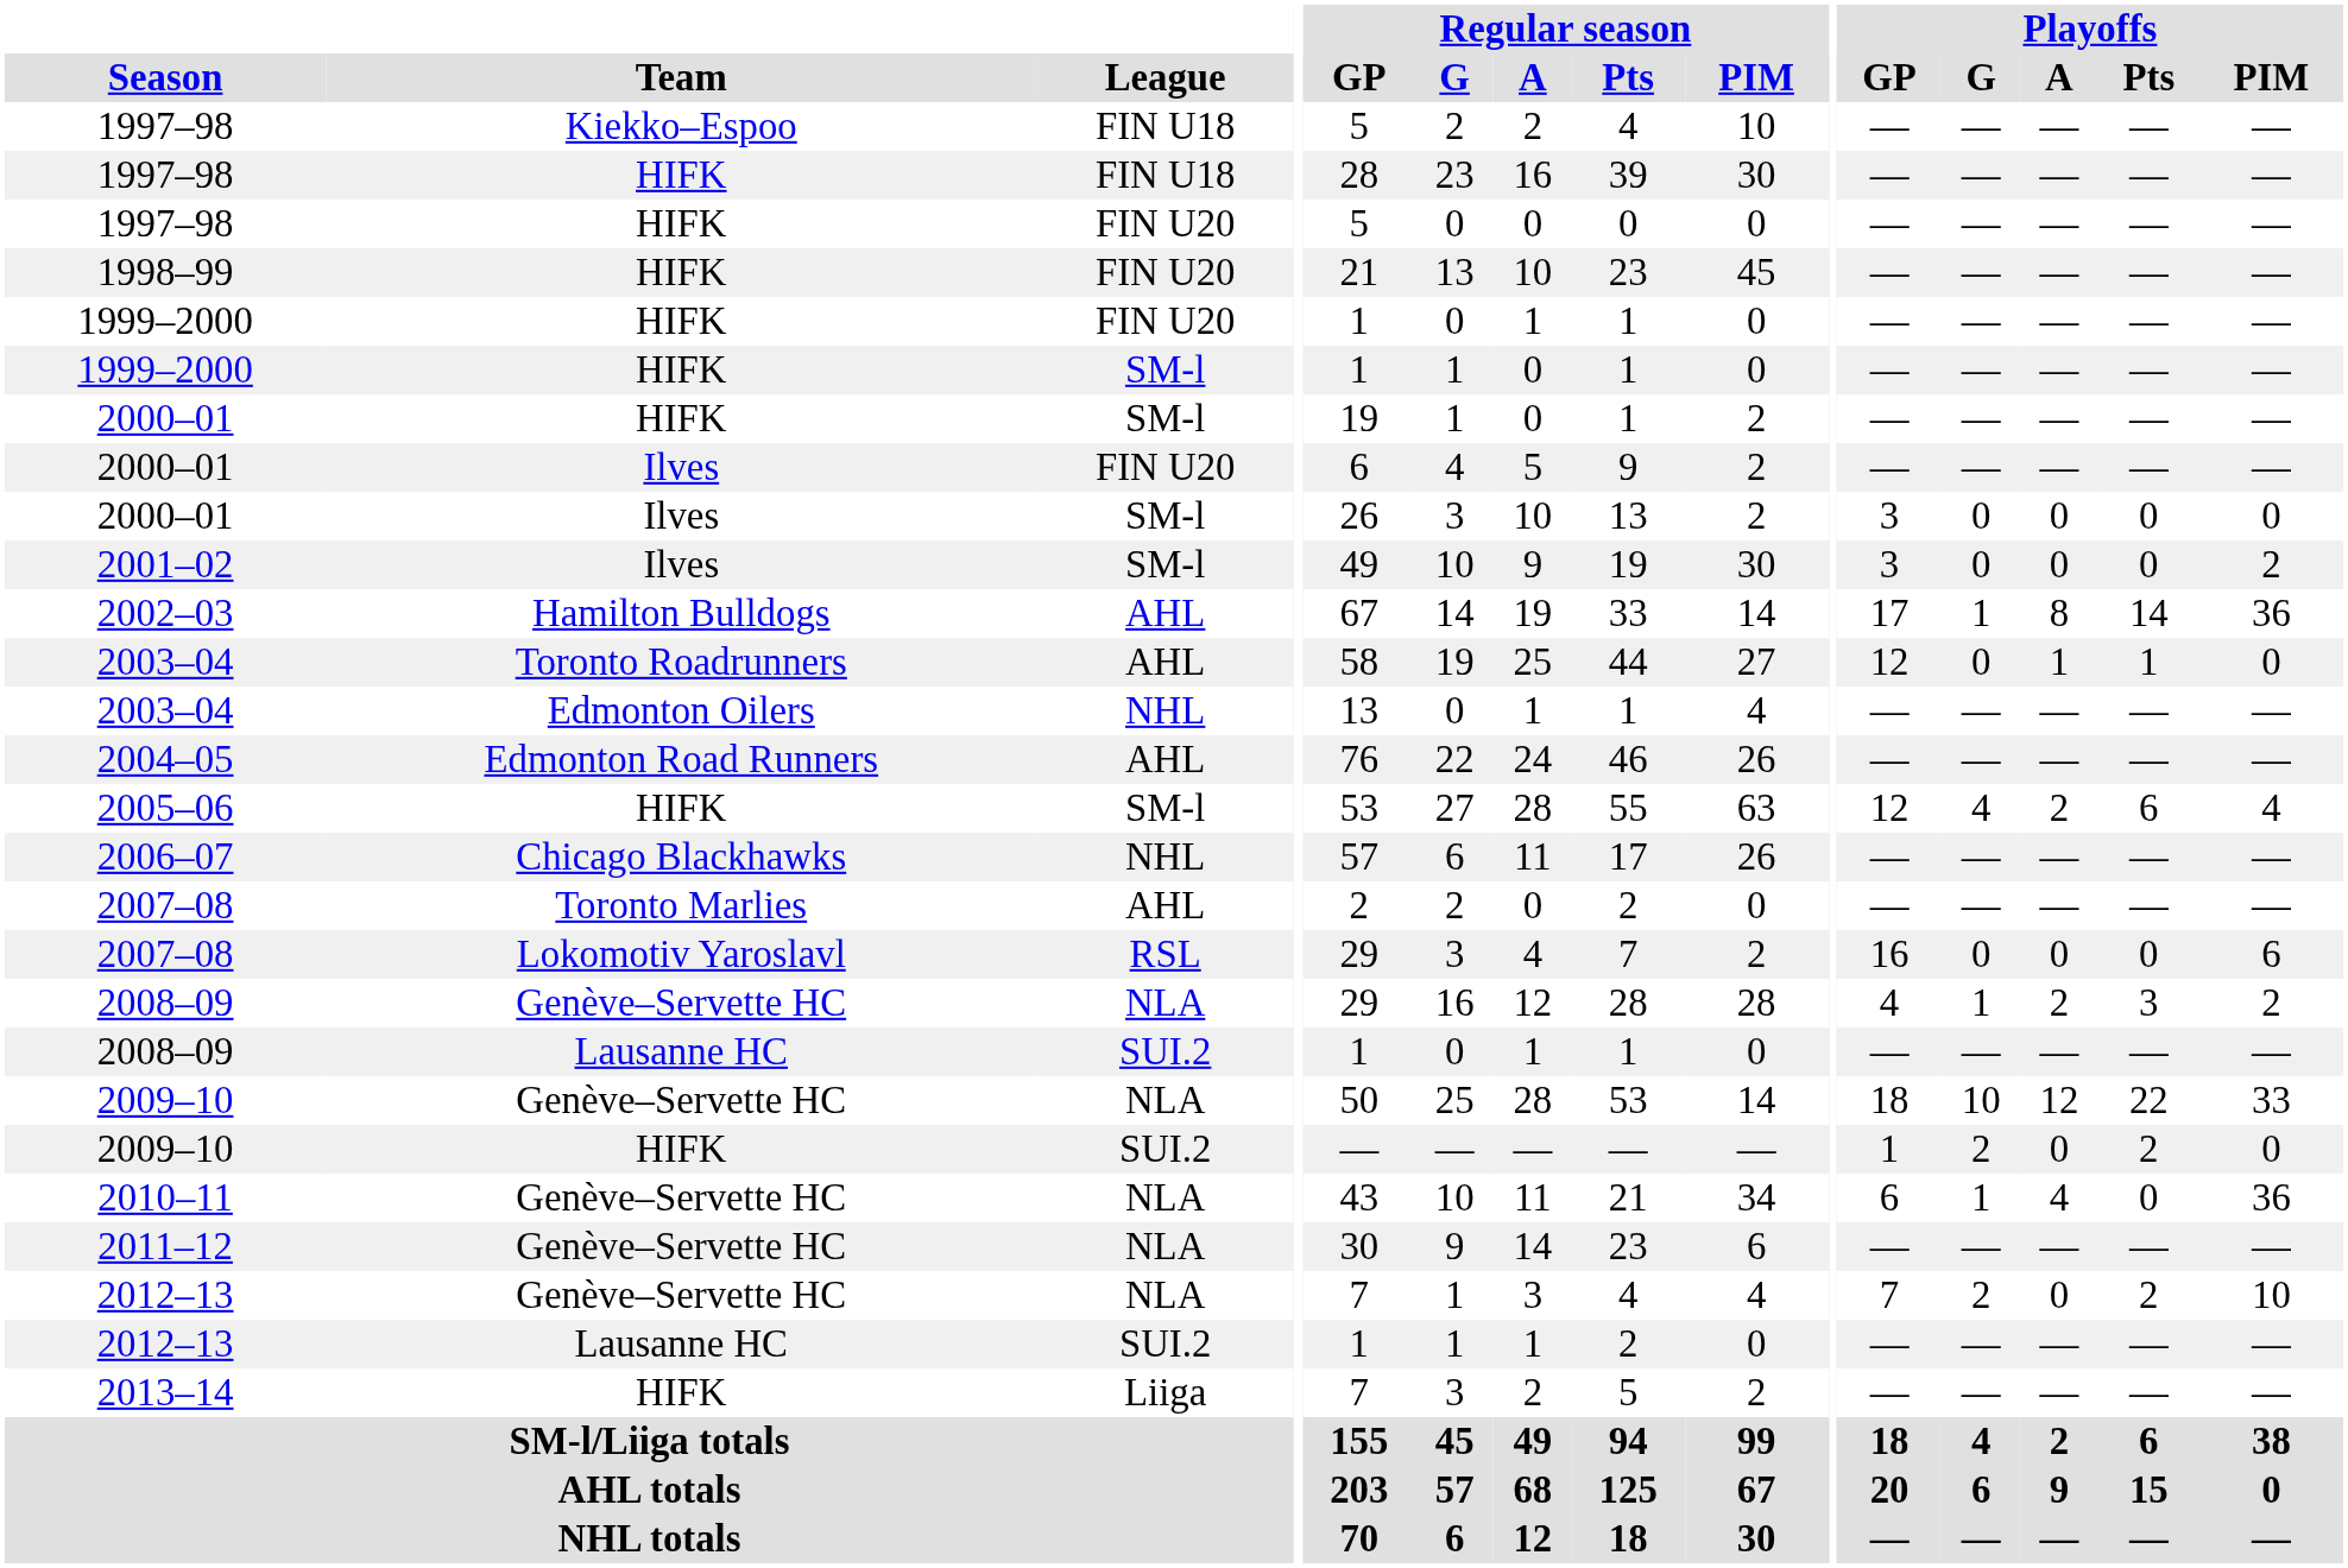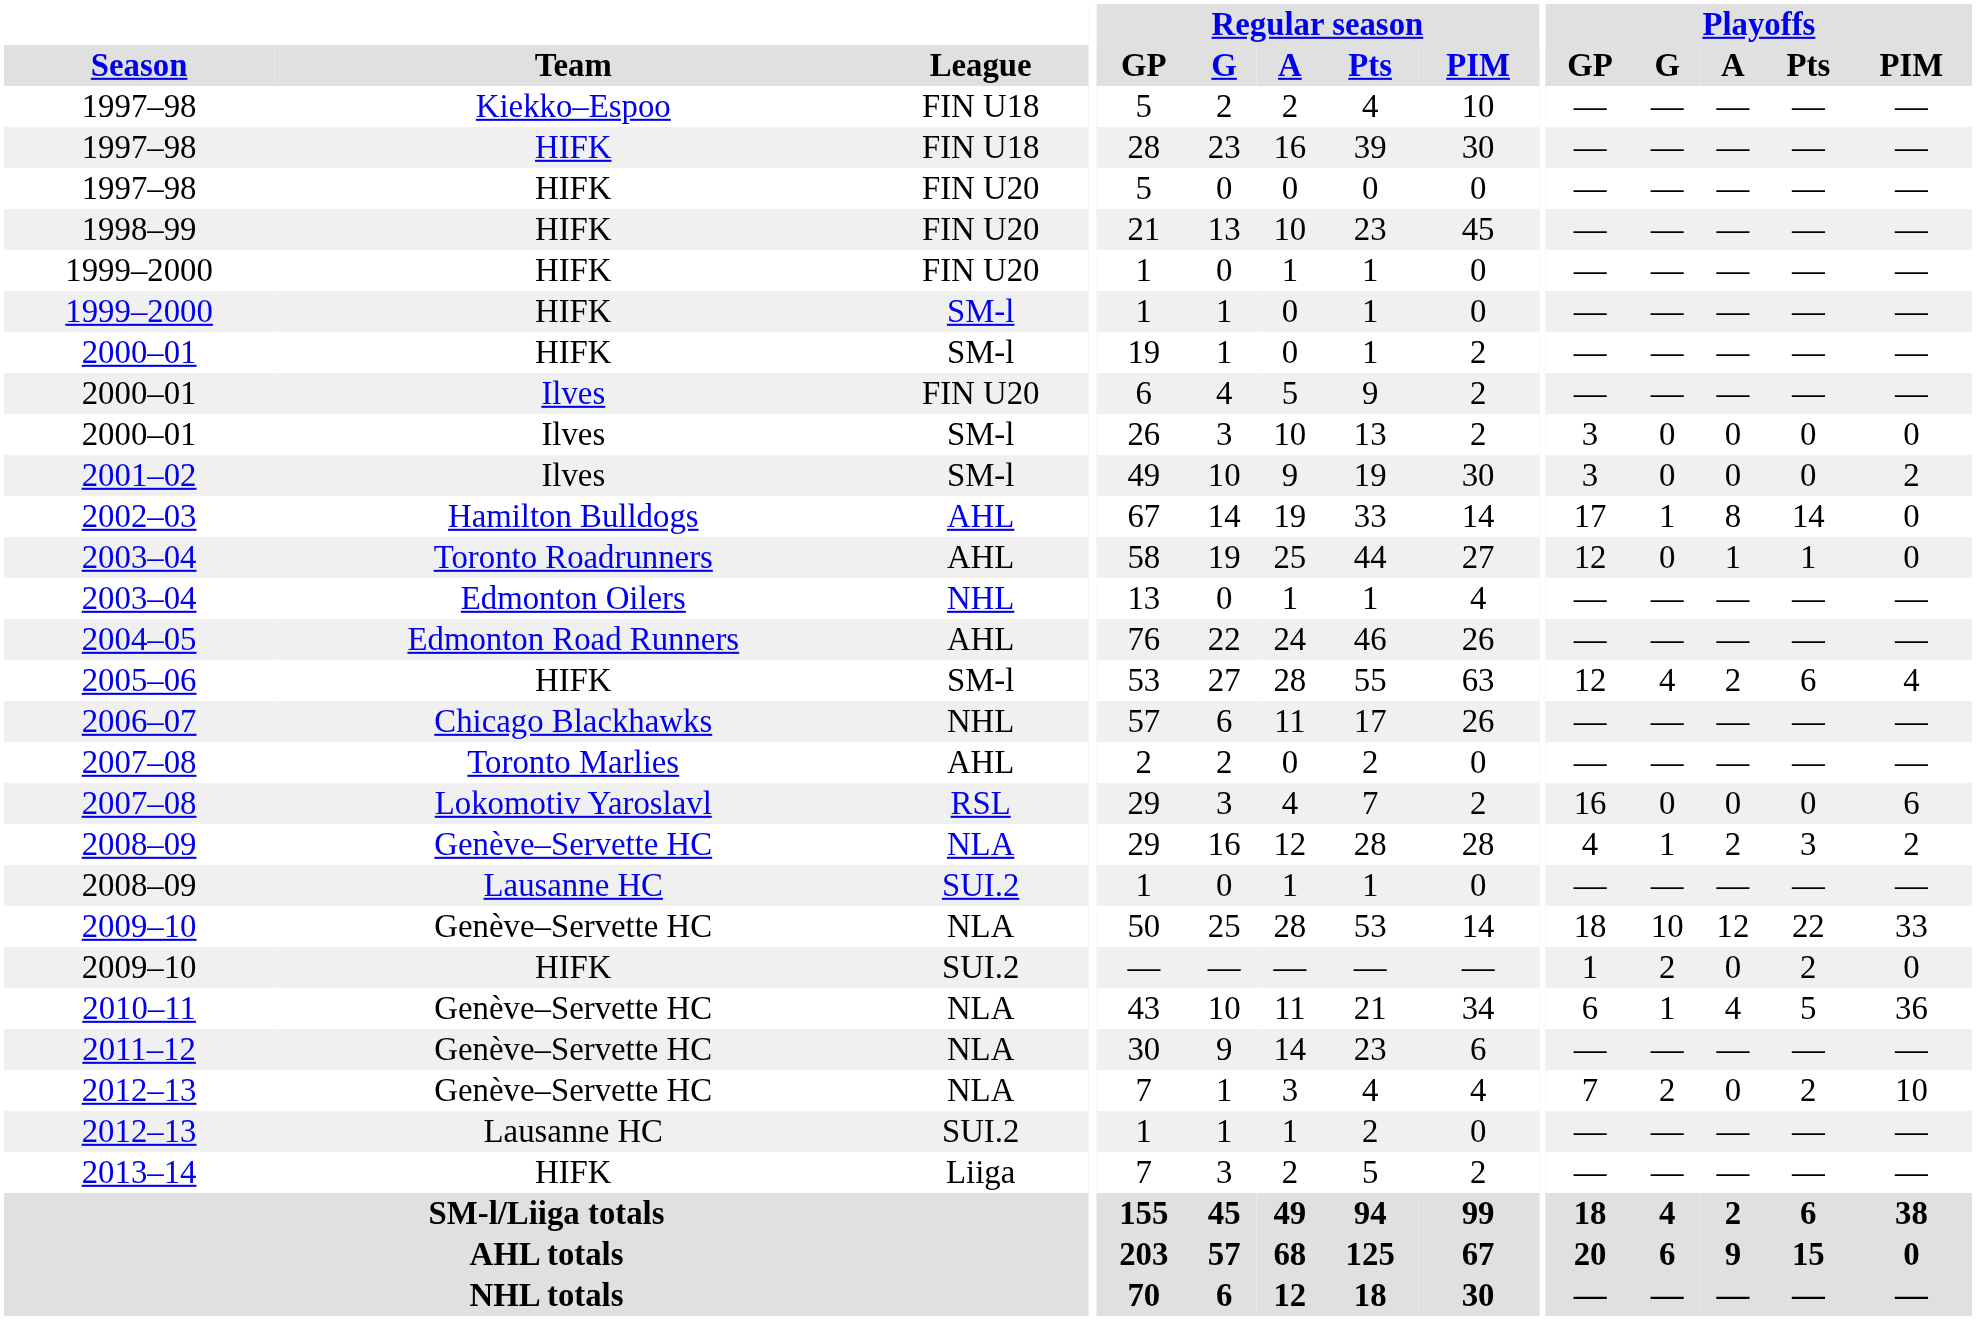 <table border="0" cellpadding="1" cellspacing="0" style="text-align:center; width:60em">
 <tr bgcolor="#e0e0e0">
 <th colspan="3" bgcolor="#ffffff"></th>
 <th rowspan="99" bgcolor="#ffffff"></th>
 <th colspan="5"><a href='#'>Regular season</a></th>
 <th rowspan="99" bgcolor="#ffffff"></th>
 <th colspan="5"><a href='#'>Playoffs</a></th>
 </tr>
 <tr bgcolor="#e0e0e0">
 <th><a href='#'>Season</a></th>
 <th>Team</th>
 <th>League</th>
 <th>GP</th>
 <th><a href='#'>G</a></th>
 <th><a href='#'>A</a></th>
 <th><a href='#'>Pts</a></th>
 <th><a href='#'>PIM</a></th>
 <th>GP</th>
 <th>G</th>
 <th>A</th>
 <th>Pts</th>
 <th>PIM</th>
 </tr>
 <tr>
 <td>1997–98</td>
 <td><a href='#'>Kiekko–Espoo</a></td>
 <td>FIN U18</td>
 <td>5</td>
 <td>2</td>
 <td>2</td>
 <td>4</td>
 <td>10</td>
 <td>—</td>
 <td>—</td>
 <td>—</td>
 <td>—</td>
 <td>—</td>
 </tr>
 <tr bgcolor="#f0f0f0">
 <td>1997–98</td>
 <td><a href='#'>HIFK</a></td>
 <td>FIN U18</td>
 <td>28</td>
 <td>23</td>
 <td>16</td>
 <td>39</td>
 <td>30</td>
 <td>—</td>
 <td>—</td>
 <td>—</td>
 <td>—</td>
 <td>—</td>
 </tr>
 <tr>
 <td>1997–98</td>
 <td>HIFK</td>
 <td>FIN U20</td>
 <td>5</td>
 <td>0</td>
 <td>0</td>
 <td>0</td>
 <td>0</td>
 <td>—</td>
 <td>—</td>
 <td>—</td>
 <td>—</td>
 <td>—</td>
 </tr>
 <tr bgcolor="#f0f0f0">
 <td>1998–99</td>
 <td>HIFK</td>
 <td>FIN U20</td>
 <td>21</td>
 <td>13</td>
 <td>10</td>
 <td>23</td>
 <td>45</td>
 <td>—</td>
 <td>—</td>
 <td>—</td>
 <td>—</td>
 <td>—</td>
 </tr>
 <tr>
 <td>1999–2000</td>
 <td>HIFK</td>
 <td>FIN U20</td>
 <td>1</td>
 <td>0</td>
 <td>1</td>
 <td>1</td>
 <td>0</td>
 <td>—</td>
 <td>—</td>
 <td>—</td>
 <td>—</td>
 <td>—</td>
 </tr>
 <tr bgcolor="#f0f0f0">
 <td><a href='#'>1999–2000</a></td>
 <td>HIFK</td>
 <td><a href='#'>SM-l</a></td>
 <td>1</td>
 <td>1</td>
 <td>0</td>
 <td>1</td>
 <td>0</td>
 <td>—</td>
 <td>—</td>
 <td>—</td>
 <td>—</td>
 <td>—</td>
 </tr>
 <tr>
 <td><a href='#'>2000–01</a></td>
 <td>HIFK</td>
 <td>SM-l</td>
 <td>19</td>
 <td>1</td>
 <td>0</td>
 <td>1</td>
 <td>2</td>
 <td>—</td>
 <td>—</td>
 <td>—</td>
 <td>—</td>
 <td>—</td>
 </tr>
 <tr bgcolor="#f0f0f0">
 <td>2000–01</td>
 <td><a href='#'>Ilves</a></td>
 <td>FIN U20</td>
 <td>6</td>
 <td>4</td>
 <td>5</td>
 <td>9</td>
 <td>2</td>
 <td>—</td>
 <td>—</td>
 <td>—</td>
 <td>—</td>
 <td>—</td>
 </tr>
 <tr>
 <td>2000–01</td>
 <td>Ilves</td>
 <td>SM-l</td>
 <td>26</td>
 <td>3</td>
 <td>10</td>
 <td>13</td>
 <td>2</td>
 <td>3</td>
 <td>0</td>
 <td>0</td>
 <td>0</td>
 <td>0</td>
 </tr>
 <tr bgcolor="#f0f0f0">
 <td><a href='#'>2001–02</a></td>
 <td>Ilves</td>
 <td>SM-l</td>
 <td>49</td>
 <td>10</td>
 <td>9</td>
 <td>19</td>
 <td>30</td>
 <td>3</td>
 <td>0</td>
 <td>0</td>
 <td>0</td>
 <td>2</td>
 </tr>
 <tr>
 <td><a href='#'>2002–03</a></td>
 <td><a href='#'>Hamilton Bulldogs</a></td>
 <td><a href='#'>AHL</a></td>
 <td>67</td>
 <td>14</td>
 <td>19</td>
 <td>33</td>
 <td>14</td>
 <td>17</td>
 <td>1</td>
 <td>8</td>
 <td>14</td>
-<td>36</td>
+<td>0</td>
 </tr>
 <tr bgcolor="#f0f0f0">
 <td><a href='#'>2003–04</a></td>
 <td><a href='#'>Toronto Roadrunners</a></td>
 <td>AHL</td>
 <td>58</td>
 <td>19</td>
 <td>25</td>
 <td>44</td>
 <td>27</td>
 <td>12</td>
 <td>0</td>
 <td>1</td>
 <td>1</td>
 <td>0</td>
 </tr>
 <tr>
 <td><a href='#'>2003–04</a></td>
 <td><a href='#'>Edmonton Oilers</a></td>
 <td><a href='#'>NHL</a></td>
 <td>13</td>
 <td>0</td>
 <td>1</td>
 <td>1</td>
 <td>4</td>
 <td>—</td>
 <td>—</td>
 <td>—</td>
 <td>—</td>
 <td>—</td>
 </tr>
 <tr bgcolor="#f0f0f0">
 <td><a href='#'>2004–05</a></td>
 <td><a href='#'>Edmonton Road Runners</a></td>
 <td>AHL</td>
 <td>76</td>
 <td>22</td>
 <td>24</td>
 <td>46</td>
 <td>26</td>
 <td>—</td>
 <td>—</td>
 <td>—</td>
 <td>—</td>
 <td>—</td>
 </tr>
 <tr>
 <td><a href='#'>2005–06</a></td>
 <td>HIFK</td>
 <td>SM-l</td>
 <td>53</td>
 <td>27</td>
 <td>28</td>
 <td>55</td>
 <td>63</td>
 <td>12</td>
 <td>4</td>
 <td>2</td>
 <td>6</td>
 <td>4</td>
 </tr>
 <tr bgcolor="#f0f0f0">
 <td><a href='#'>2006–07</a></td>
 <td><a href='#'>Chicago Blackhawks</a></td>
 <td>NHL</td>
 <td>57</td>
 <td>6</td>
 <td>11</td>
 <td>17</td>
 <td>26</td>
 <td>—</td>
 <td>—</td>
 <td>—</td>
 <td>—</td>
 <td>—</td>
 </tr>
 <tr>
 <td><a href='#'>2007–08</a></td>
 <td><a href='#'>Toronto Marlies</a></td>
 <td>AHL</td>
 <td>2</td>
 <td>2</td>
 <td>0</td>
 <td>2</td>
 <td>0</td>
 <td>—</td>
 <td>—</td>
 <td>—</td>
 <td>—</td>
 <td>—</td>
 </tr>
 <tr bgcolor="#f0f0f0">
 <td><a href='#'>2007–08</a></td>
 <td><a href='#'>Lokomotiv Yaroslavl</a></td>
 <td><a href='#'>RSL</a></td>
 <td>29</td>
 <td>3</td>
 <td>4</td>
 <td>7</td>
 <td>2</td>
 <td>16</td>
 <td>0</td>
 <td>0</td>
 <td>0</td>
 <td>6</td>
 </tr>
 <tr>
 <td><a href='#'>2008–09</a></td>
 <td><a href='#'>Genève–Servette HC</a></td>
 <td><a href='#'>NLA</a></td>
 <td>29</td>
 <td>16</td>
 <td>12</td>
 <td>28</td>
 <td>28</td>
 <td>4</td>
 <td>1</td>
 <td>2</td>
 <td>3</td>
 <td>2</td>
 </tr>
 <tr bgcolor="#f0f0f0">
 <td>2008–09</td>
 <td><a href='#'>Lausanne HC</a></td>
 <td><a href='#'>SUI.2</a></td>
 <td>1</td>
 <td>0</td>
 <td>1</td>
 <td>1</td>
 <td>0</td>
 <td>—</td>
 <td>—</td>
 <td>—</td>
 <td>—</td>
 <td>—</td>
 </tr>
 <tr>
 <td><a href='#'>2009–10</a></td>
 <td>Genève–Servette HC</td>
 <td>NLA</td>
 <td>50</td>
 <td>25</td>
 <td>28</td>
 <td>53</td>
 <td>14</td>
 <td>18</td>
 <td>10</td>
 <td>12</td>
 <td>22</td>
 <td>33</td>
 </tr>
 <tr bgcolor="#f0f0f0">
 <td>2009–10</td>
 <td>HIFK</td>
 <td>SUI.2</td>
 <td>—</td>
 <td>—</td>
 <td>—</td>
 <td>—</td>
 <td>—</td>
 <td>1</td>
 <td>2</td>
 <td>0</td>
 <td>2</td>
 <td>0</td>
 </tr>
 <tr>
 <td><a href='#'>2010–11</a></td>
 <td>Genève–Servette HC</td>
 <td>NLA</td>
 <td>43</td>
 <td>10</td>
 <td>11</td>
 <td>21</td>
 <td>34</td>
 <td>6</td>
 <td>1</td>
 <td>4</td>
-<td>0</td>
+<td>5</td>
 <td>36</td>
 </tr>
 <tr bgcolor="#f0f0f0">
 <td><a href='#'>2011–12</a></td>
 <td>Genève–Servette HC</td>
 <td>NLA</td>
 <td>30</td>
 <td>9</td>
 <td>14</td>
 <td>23</td>
 <td>6</td>
 <td>—</td>
 <td>—</td>
 <td>—</td>
 <td>—</td>
 <td>—</td>
 </tr>
 <tr>
 <td><a href='#'>2012–13</a></td>
 <td>Genève–Servette HC</td>
 <td>NLA</td>
 <td>7</td>
 <td>1</td>
 <td>3</td>
 <td>4</td>
 <td>4</td>
 <td>7</td>
 <td>2</td>
 <td>0</td>
 <td>2</td>
 <td>10</td>
 </tr>
 <tr bgcolor="#f0f0f0">
 <td><a href='#'>2012–13</a></td>
 <td>Lausanne HC</td>
 <td>SUI.2</td>
 <td>1</td>
 <td>1</td>
 <td>1</td>
 <td>2</td>
 <td>0</td>
 <td>—</td>
 <td>—</td>
 <td>—</td>
 <td>—</td>
 <td>—</td>
 </tr>
 <tr>
 <td><a href='#'>2013–14</a></td>
 <td>HIFK</td>
 <td>Liiga</td>
 <td>7</td>
 <td>3</td>
 <td>2</td>
 <td>5</td>
 <td>2</td>
 <td>—</td>
 <td>—</td>
 <td>—</td>
 <td>—</td>
 <td>—</td>
 </tr>
 <tr bgcolor="#e0e0e0">
 <th colspan="3">SM-l/Liiga totals</th>
 <th>155</th>
 <th>45</th>
 <th>49</th>
 <th>94</th>
 <th>99</th>
 <th>18</th>
 <th>4</th>
 <th>2</th>
 <th>6</th>
 <th>38</th>
 </tr>
 <tr bgcolor="#e0e0e0">
 <th colspan="3">AHL totals</th>
 <th>203</th>
 <th>57</th>
 <th>68</th>
 <th>125</th>
 <th>67</th>
 <th>20</th>
 <th>6</th>
 <th>9</th>
 <th>15</th>
 <th>0</th>
 </tr>
 <tr bgcolor="#e0e0e0">
 <th colspan="3">NHL totals</th>
 <th>70</th>
 <th>6</th>
 <th>12</th>
 <th>18</th>
 <th>30</th>
 <th>—</th>
 <th>—</th>
 <th>—</th>
 <th>—</th>
 <th>—</th>
 </tr>
 </table>
